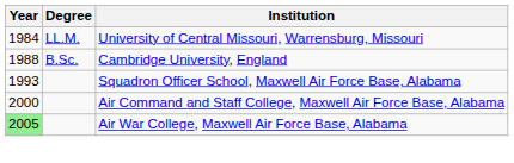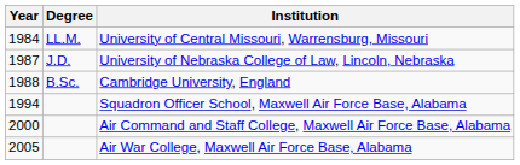 <table class="wikitable">
 <tr>
 <th>Year</th>
 <th>Degree</th>
 <th>Institution</th>
 </tr>
 <tr>
 <td>1984</td>
 <td><a href='#'>LL.M.</a></td>
 <td><a href='#'>University of Central Missouri</a>, <a href='#'>Warrensburg, Missouri</a></td>
 </tr>
 <tr>
+<td>1987</td>
+<td><a href='#'>J.D.</a></td>
+<td><a href='#'>University of Nebraska College of Law</a>, <a href='#'>Lincoln, Nebraska</a></td>
+</tr>
+<tr>
 <td>1988</td>
 <td><a href='#'>B.Sc.</a></td>
 <td><a href='#'>Cambridge University</a>, <a href='#'>England</a></td>
 </tr>
 <tr>
-<td>1993</td>
+<td>1994</td>
 <td></td>
 <td><a href='#'>Squadron Officer School</a>, <a href='#'>Maxwell Air Force Base, Alabama</a></td>
 </tr>
 <tr>
 <td>2000</td>
 <td></td>
 <td><a href='#'>Air Command and Staff College</a>, <a href='#'>Maxwell Air Force Base, Alabama</a></td>
 </tr>
 <tr>
-<td style="background: lightgreen;">2005</td>
+<td>2005</td>
 <td></td>
 <td><a href='#'>Air War College</a>, <a href='#'>Maxwell Air Force Base, Alabama</a></td>
 </tr>
 </table>
